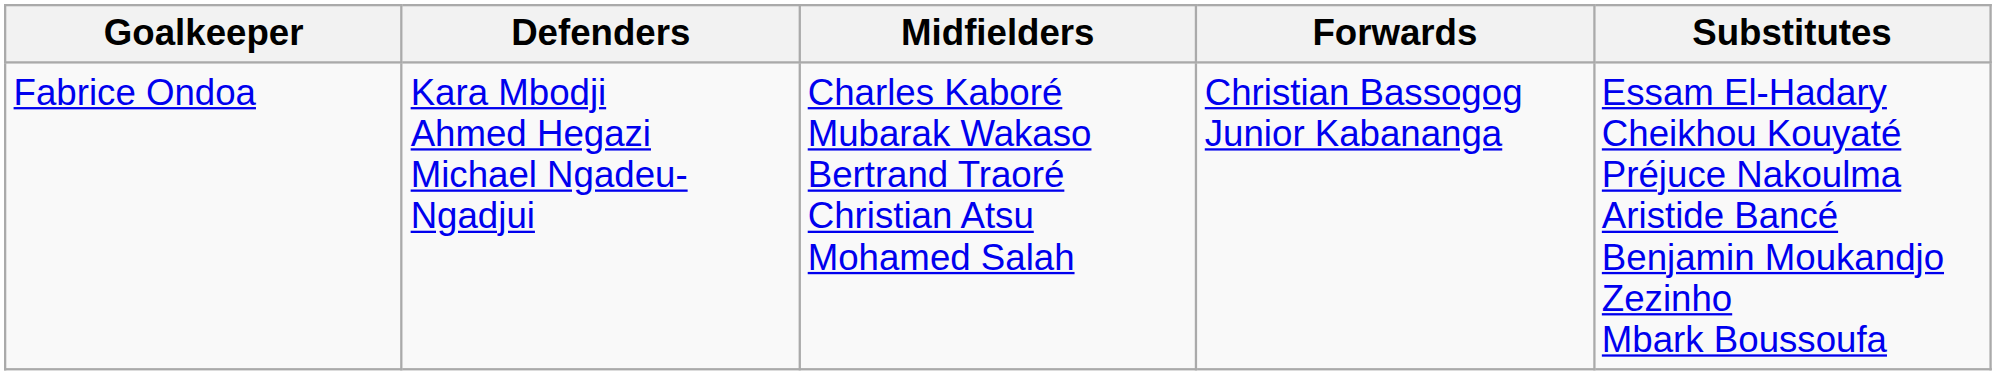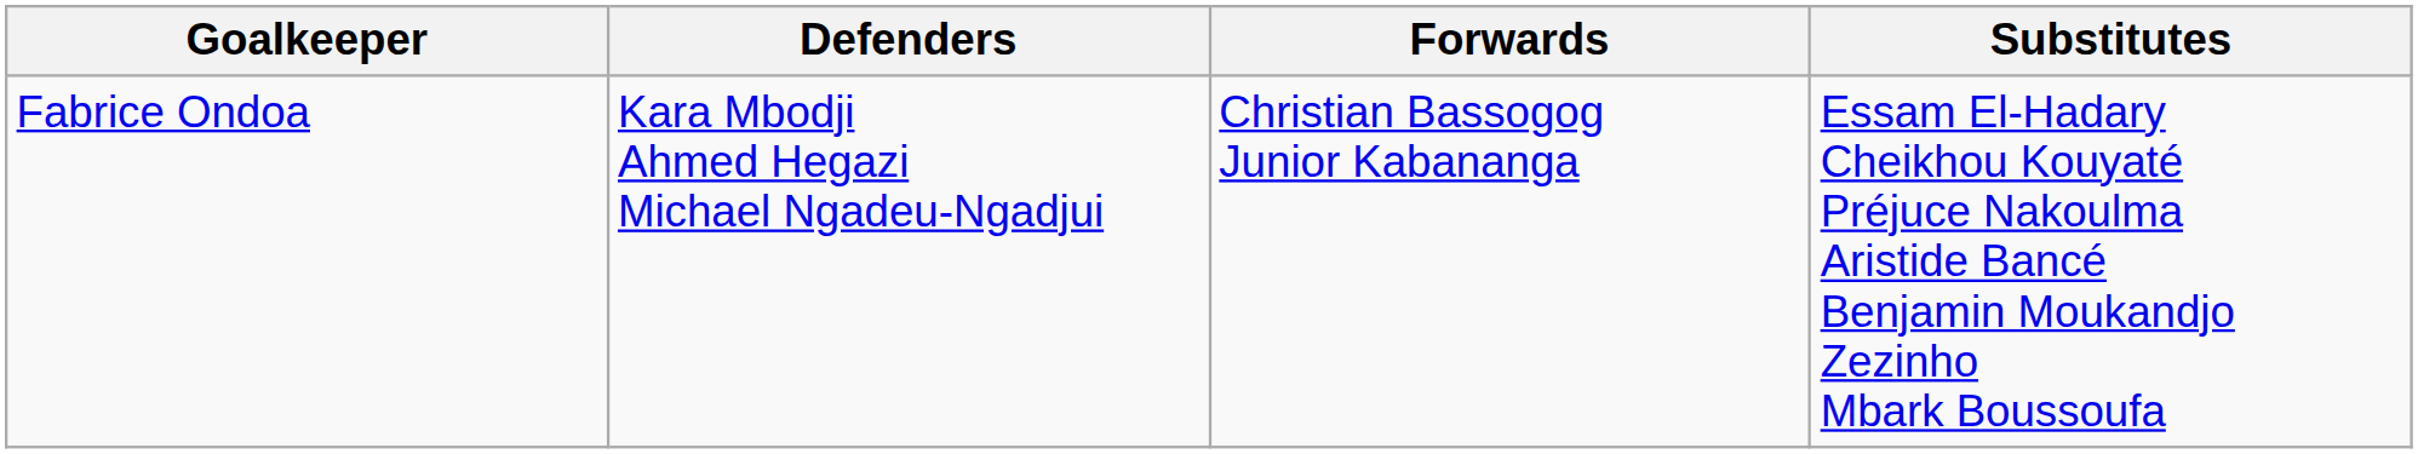 <table class="wikitable">
 <tr>
 <th width="20%">Goalkeeper</th>
 <th width="20%">Defenders</th>
-<th width="20%">Midfielders</th>
 <th width="20%">Forwards</th>
 <th width="20%">Substitutes</th>
 </tr>
 <tr valign="top">
 <td> <a href='#'>Fabrice Ondoa</a></td>
 <td> <a href='#'>Kara Mbodji</a><br> <a href='#'>Ahmed Hegazi</a><br> <a href='#'>Michael Ngadeu-Ngadjui</a></td>
-<td> <a href='#'>Charles Kaboré</a><br> <a href='#'>Mubarak Wakaso</a><br> <a href='#'>Bertrand Traoré</a><br> <a href='#'>Christian Atsu</a><br> <a href='#'>Mohamed Salah</a></td>
 <td> <a href='#'>Christian Bassogog</a><br> <a href='#'>Junior Kabananga</a></td>
 <td> <a href='#'>Essam El-Hadary</a><br> <a href='#'>Cheikhou Kouyaté</a><br> <a href='#'>Préjuce Nakoulma</a><br> <a href='#'>Aristide Bancé</a><br> <a href='#'>Benjamin Moukandjo</a><br> <a href='#'>Zezinho</a><br> <a href='#'>Mbark Boussoufa</a></td>
 </tr>
 </table>
